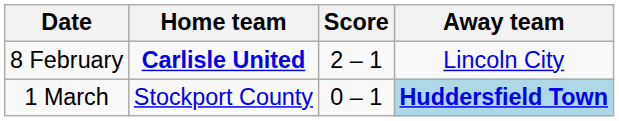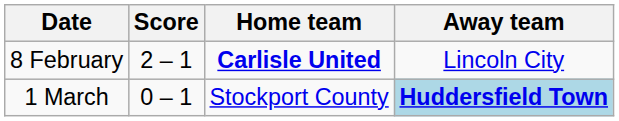 <table class="wikitable" style="text-align: center">
 <tr>
 <th>Date</th>
+<th>Score</th>
 <th>Home team</th>
-<th>Score</th>
 <th>Away team</th>
 </tr>
 <tr>
 <td>8 February</td>
+<td>2 – 1</td>
 <td><strong><a href='#'>Carlisle United</a></strong></td>
-<td>2 – 1</td>
 <td><a href='#'>Lincoln City</a></td>
 </tr>
 <tr>
 <td>1 March</td>
+<td>0 – 1</td>
 <td><a href='#'>Stockport County</a></td>
-<td>0 – 1</td>
 <td style="background: lightblue;"><strong><a href='#'>Huddersfield Town</a></strong></td>
 </tr>
 </table>
